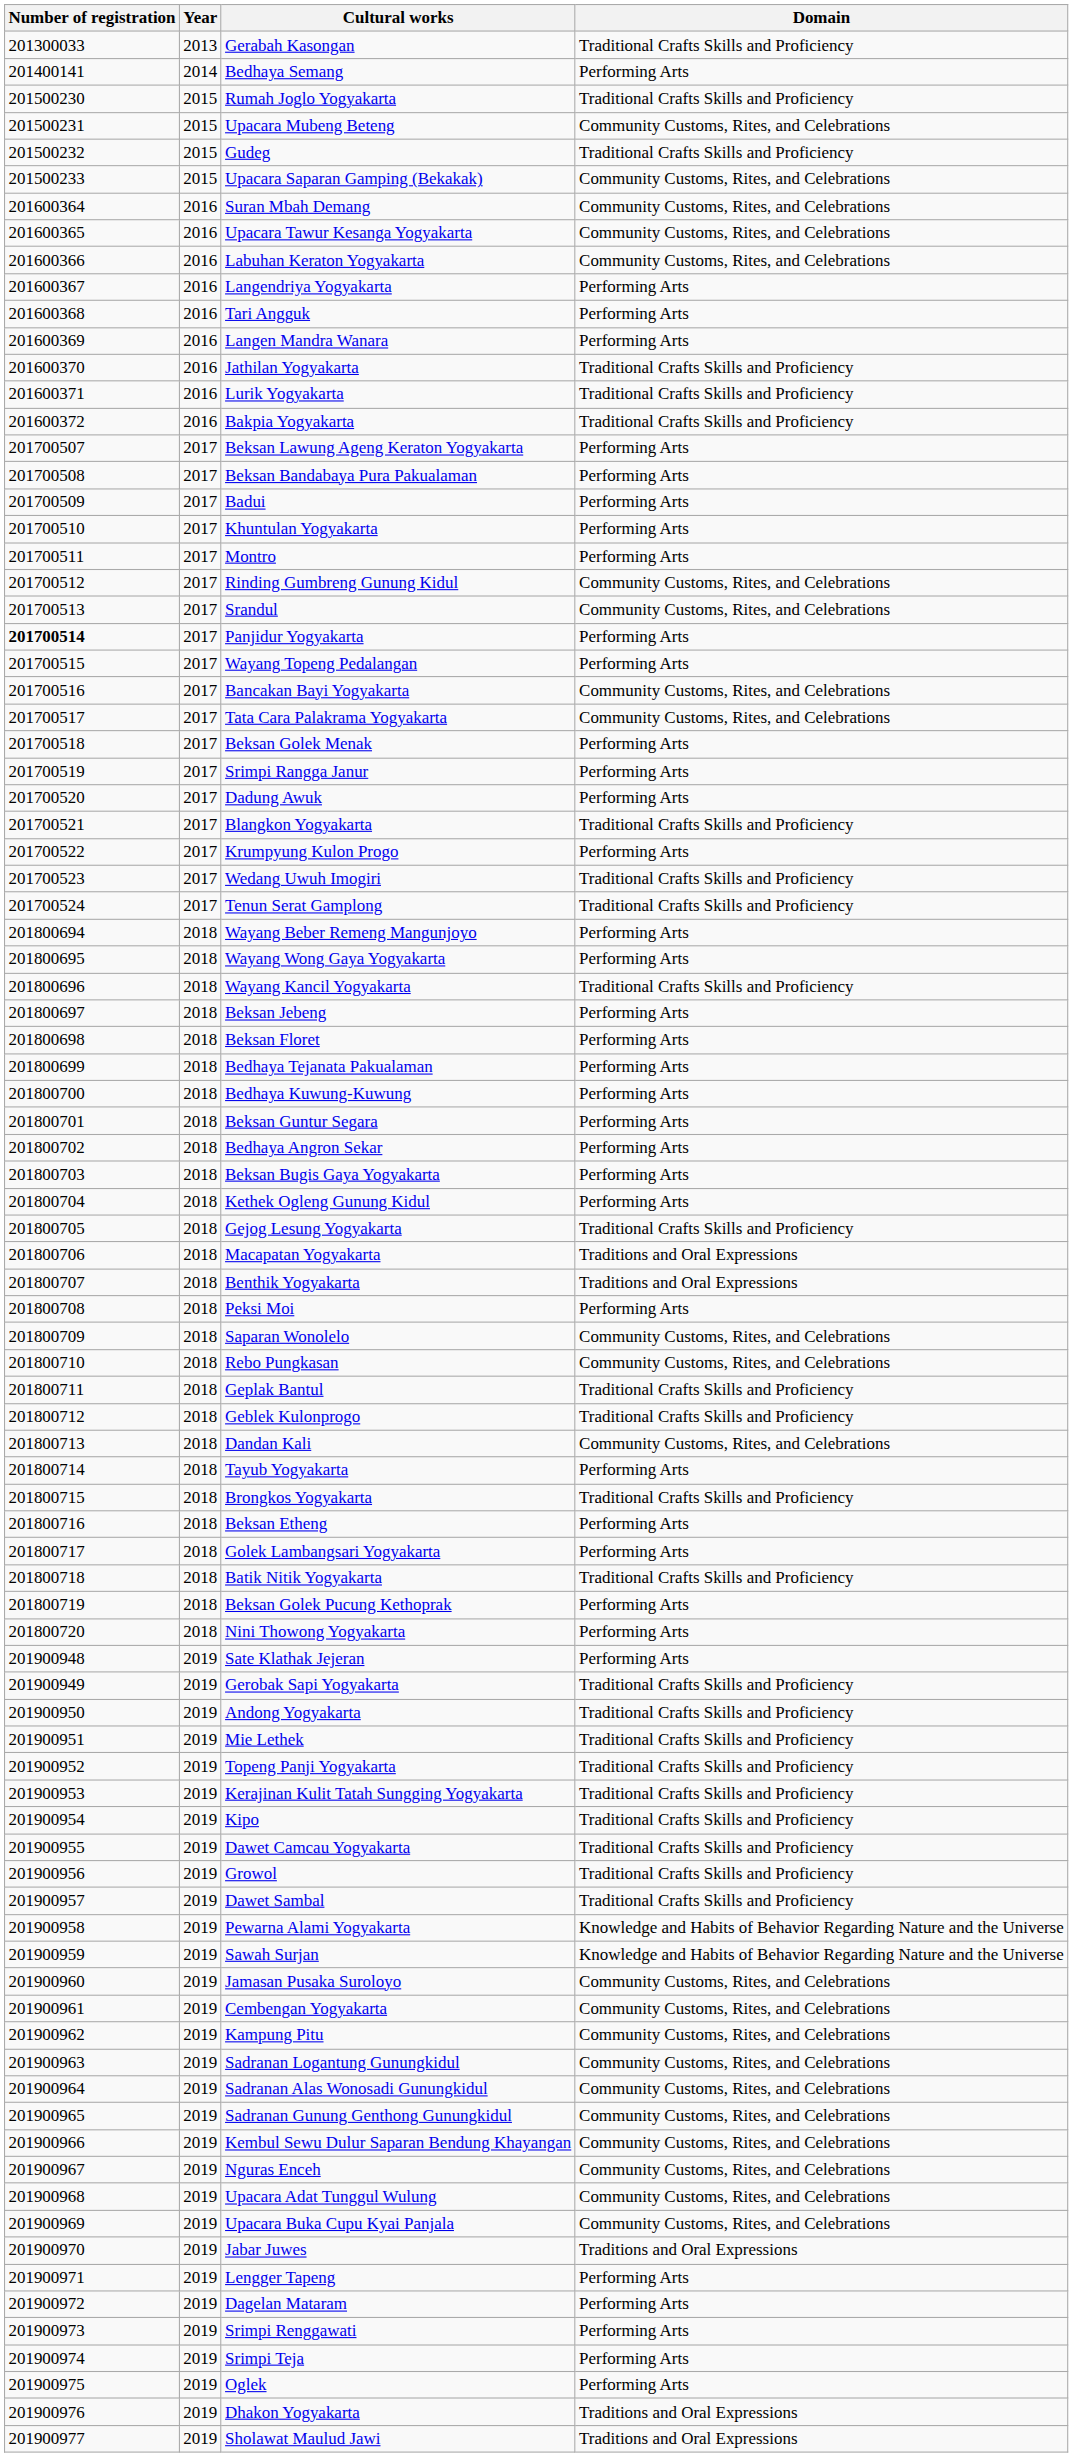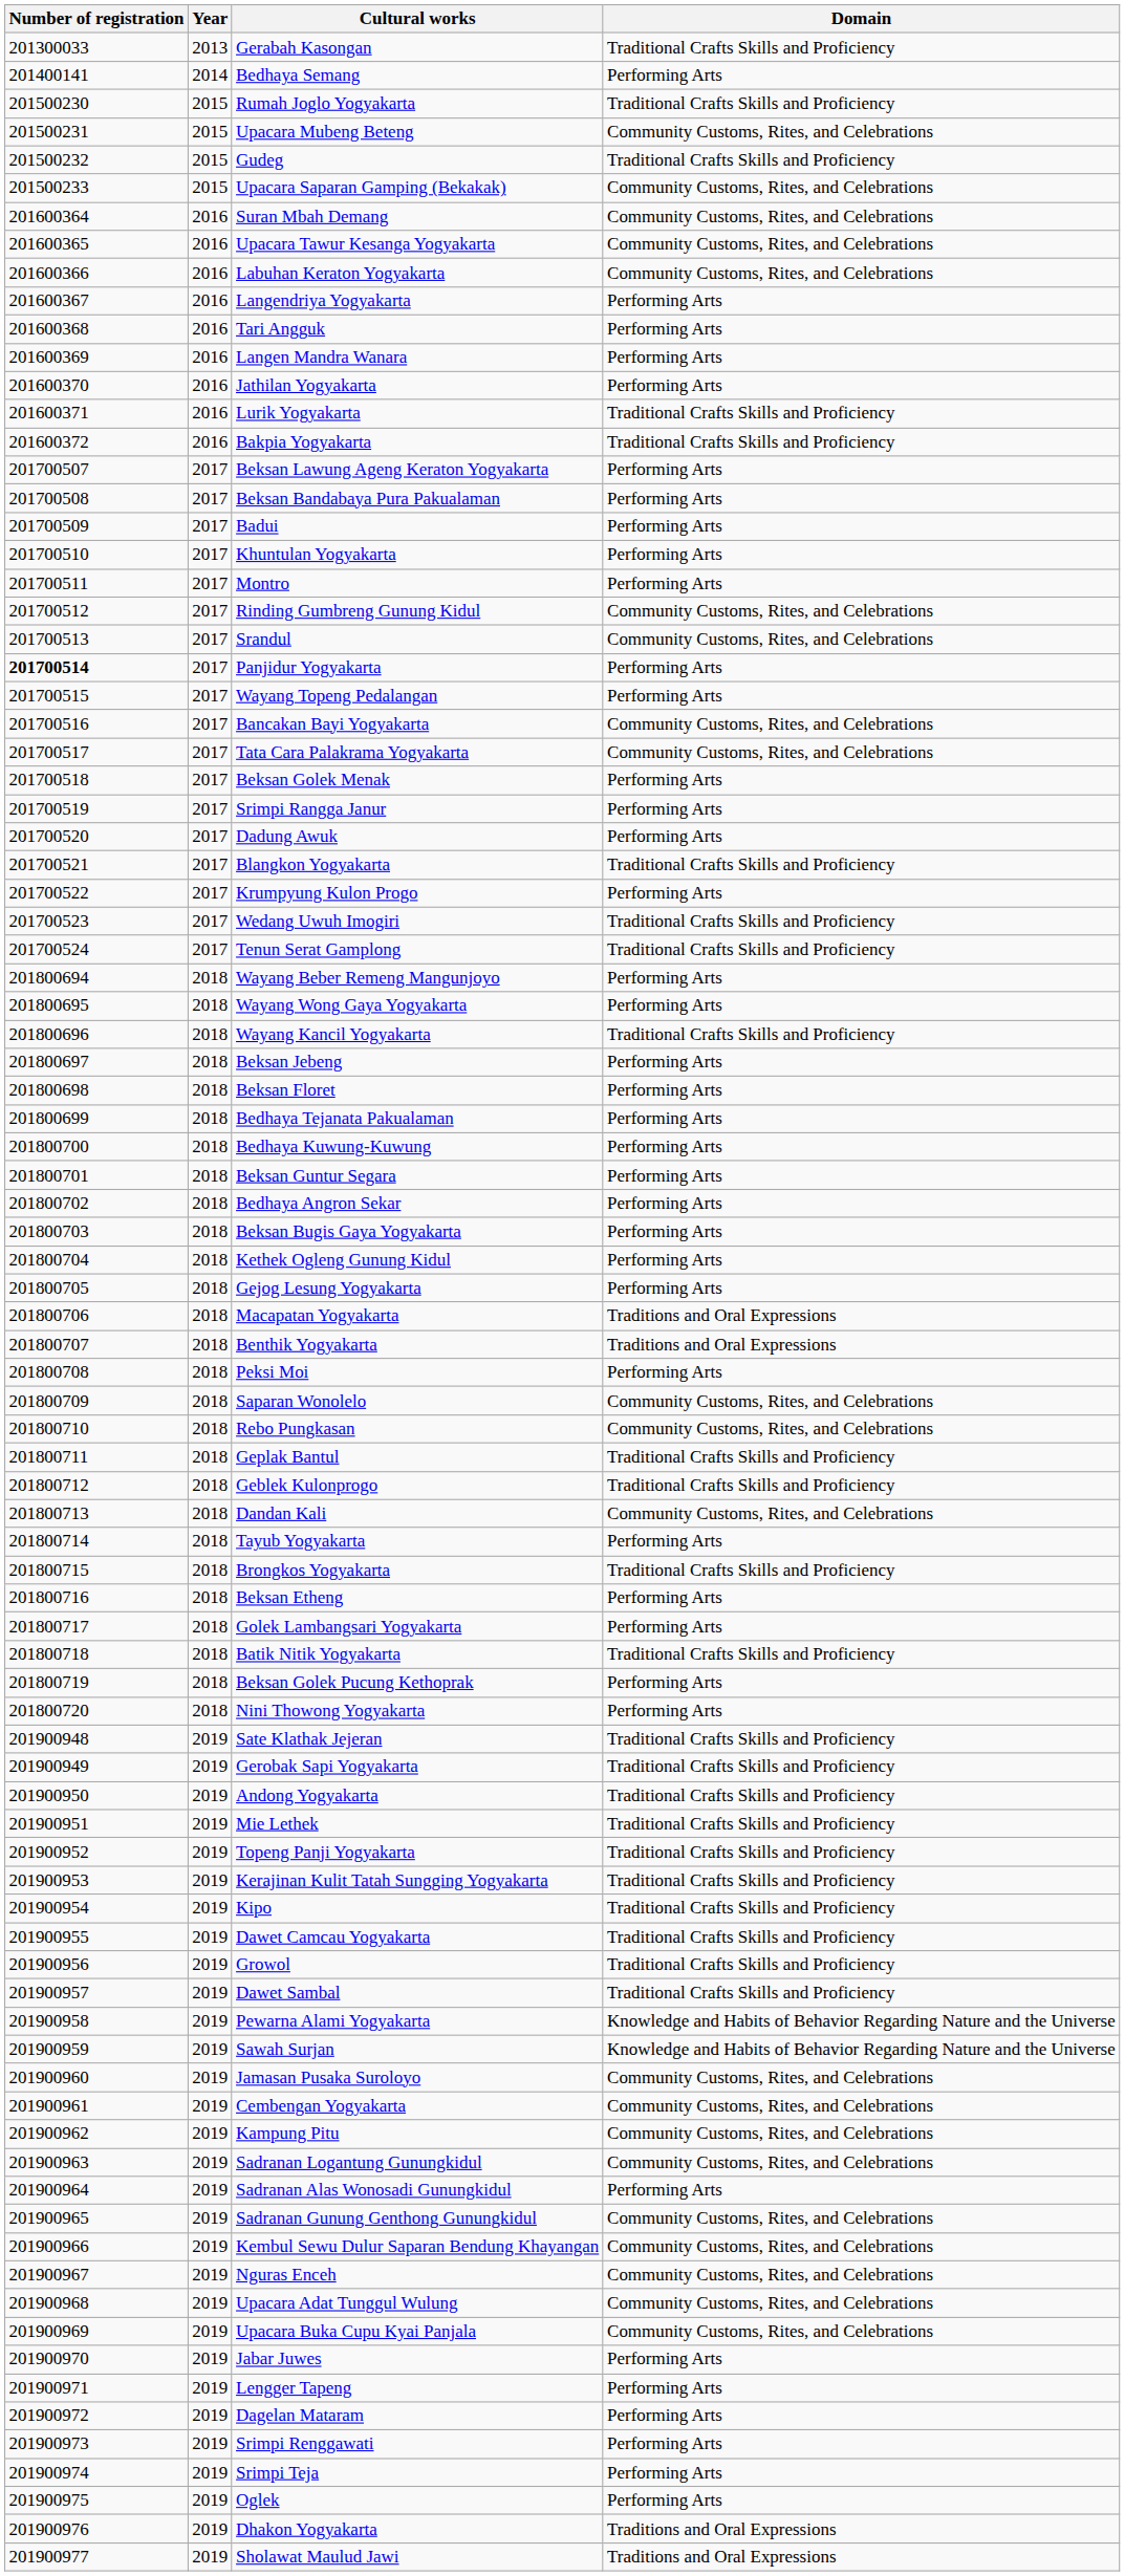 <table class = "wikitable sortable">
 <tr>
 <th>Number of registration</th>
 <th>Year</th>
 <th>Cultural works</th>
 <th>Domain</th>
 </tr>
 <tr>
 <td>201300033</td>
 <td>2013</td>
 <td><a href='#'>Gerabah Kasongan</a></td>
 <td>Traditional Crafts Skills and Proficiency</td>
 </tr>
 <tr>
 <td>201400141</td>
 <td>2014</td>
 <td><a href='#'>Bedhaya Semang</a></td>
 <td>Performing Arts</td>
 </tr>
 <tr>
 <td>201500230</td>
 <td>2015</td>
 <td><a href='#'>Rumah Joglo Yogyakarta</a></td>
 <td>Traditional Crafts Skills and Proficiency</td>
 </tr>
 <tr>
 <td>201500231</td>
 <td>2015</td>
 <td><a href='#'>Upacara Mubeng Beteng</a></td>
 <td>Community Customs, Rites, and Celebrations</td>
 </tr>
 <tr>
 <td>201500232</td>
 <td>2015</td>
 <td><a href='#'>Gudeg</a></td>
 <td>Traditional Crafts Skills and Proficiency</td>
 </tr>
 <tr>
 <td>201500233</td>
 <td>2015</td>
 <td><a href='#'>Upacara Saparan Gamping (Bekakak)</a></td>
 <td>Community Customs, Rites, and Celebrations</td>
 </tr>
 <tr>
 <td>201600364</td>
 <td>2016</td>
 <td><a href='#'>Suran Mbah Demang</a></td>
 <td>Community Customs, Rites, and Celebrations</td>
 </tr>
 <tr>
 <td>201600365</td>
 <td>2016</td>
 <td><a href='#'>Upacara Tawur Kesanga Yogyakarta</a></td>
 <td>Community Customs, Rites, and Celebrations</td>
 </tr>
 <tr>
 <td>201600366</td>
 <td>2016</td>
 <td><a href='#'>Labuhan Keraton Yogyakarta</a></td>
 <td>Community Customs, Rites, and Celebrations</td>
 </tr>
 <tr>
 <td>201600367</td>
 <td>2016</td>
 <td><a href='#'>Langendriya Yogyakarta</a></td>
 <td>Performing Arts</td>
 </tr>
 <tr>
 <td>201600368</td>
 <td>2016</td>
 <td><a href='#'>Tari Angguk</a></td>
 <td>Performing Arts</td>
 </tr>
 <tr>
 <td>201600369</td>
 <td>2016</td>
 <td><a href='#'>Langen Mandra Wanara</a></td>
 <td>Performing Arts</td>
 </tr>
 <tr>
 <td>201600370</td>
 <td>2016</td>
 <td><a href='#'>Jathilan Yogyakarta</a></td>
-<td>Traditional Crafts Skills and Proficiency</td>
+<td>Performing Arts</td>
 </tr>
 <tr>
 <td>201600371</td>
 <td>2016</td>
 <td><a href='#'>Lurik Yogyakarta</a></td>
 <td>Traditional Crafts Skills and Proficiency</td>
 </tr>
 <tr>
 <td>201600372</td>
 <td>2016</td>
 <td><a href='#'>Bakpia Yogyakarta</a></td>
 <td>Traditional Crafts Skills and Proficiency</td>
 </tr>
 <tr>
 <td>201700507</td>
 <td>2017</td>
 <td><a href='#'>Beksan Lawung Ageng Keraton Yogyakarta</a></td>
 <td>Performing Arts</td>
 </tr>
 <tr>
 <td>201700508</td>
 <td>2017</td>
 <td><a href='#'>Beksan Bandabaya Pura Pakualaman</a></td>
 <td>Performing Arts</td>
 </tr>
 <tr>
 <td>201700509</td>
 <td>2017</td>
 <td><a href='#'>Badui</a></td>
 <td>Performing Arts</td>
 </tr>
 <tr>
 <td>201700510</td>
 <td>2017</td>
 <td><a href='#'>Khuntulan Yogyakarta</a></td>
 <td>Performing Arts</td>
 </tr>
 <tr>
 <td>201700511</td>
 <td>2017</td>
 <td><a href='#'>Montro</a></td>
 <td>Performing Arts</td>
 </tr>
 <tr>
 <td>201700512</td>
 <td>2017</td>
 <td><a href='#'>Rinding Gumbreng Gunung Kidul</a></td>
 <td>Community Customs, Rites, and Celebrations</td>
 </tr>
 <tr>
 <td>201700513</td>
 <td>2017</td>
 <td><a href='#'>Srandul</a></td>
 <td>Community Customs, Rites, and Celebrations</td>
 </tr>
 <tr>
 <td><strong>201700514</strong></td>
 <td>2017</td>
 <td><a href='#'>Panjidur Yogyakarta</a></td>
 <td>Performing Arts</td>
 </tr>
 <tr>
 <td>201700515</td>
 <td>2017</td>
 <td><a href='#'>Wayang Topeng Pedalangan</a></td>
 <td>Performing Arts</td>
 </tr>
 <tr>
 <td>201700516</td>
 <td>2017</td>
 <td><a href='#'>Bancakan Bayi Yogyakarta</a></td>
 <td>Community Customs, Rites, and Celebrations</td>
 </tr>
 <tr>
 <td>201700517</td>
 <td>2017</td>
 <td><a href='#'>Tata Cara Palakrama Yogyakarta</a></td>
 <td>Community Customs, Rites, and Celebrations</td>
 </tr>
 <tr>
 <td>201700518</td>
 <td>2017</td>
 <td><a href='#'>Beksan Golek Menak</a></td>
 <td>Performing Arts</td>
 </tr>
 <tr>
 <td>201700519</td>
 <td>2017</td>
 <td><a href='#'>Srimpi Rangga Janur</a></td>
 <td>Performing Arts</td>
 </tr>
 <tr>
 <td>201700520</td>
 <td>2017</td>
 <td><a href='#'>Dadung Awuk</a></td>
 <td>Performing Arts</td>
 </tr>
 <tr>
 <td>201700521</td>
 <td>2017</td>
 <td><a href='#'>Blangkon Yogyakarta</a></td>
 <td>Traditional Crafts Skills and Proficiency</td>
 </tr>
 <tr>
 <td>201700522</td>
 <td>2017</td>
 <td><a href='#'>Krumpyung Kulon Progo</a></td>
 <td>Performing Arts</td>
 </tr>
 <tr>
 <td>201700523</td>
 <td>2017</td>
 <td><a href='#'>Wedang Uwuh Imogiri</a></td>
 <td>Traditional Crafts Skills and Proficiency</td>
 </tr>
 <tr>
 <td>201700524</td>
 <td>2017</td>
 <td><a href='#'>Tenun Serat Gamplong</a></td>
 <td>Traditional Crafts Skills and Proficiency</td>
 </tr>
 <tr>
 <td>201800694</td>
 <td>2018</td>
 <td><a href='#'>Wayang Beber Remeng Mangunjoyo</a></td>
 <td>Performing Arts</td>
 </tr>
 <tr>
 <td>201800695</td>
 <td>2018</td>
 <td><a href='#'>Wayang Wong Gaya Yogyakarta</a></td>
 <td>Performing Arts</td>
 </tr>
 <tr>
 <td>201800696</td>
 <td>2018</td>
 <td><a href='#'>Wayang Kancil Yogyakarta</a></td>
 <td>Traditional Crafts Skills and Proficiency</td>
 </tr>
 <tr>
 <td>201800697</td>
 <td>2018</td>
 <td><a href='#'>Beksan Jebeng</a></td>
 <td>Performing Arts</td>
 </tr>
 <tr>
 <td>201800698</td>
 <td>2018</td>
 <td><a href='#'>Beksan Floret</a></td>
 <td>Performing Arts</td>
 </tr>
 <tr>
 <td>201800699</td>
 <td>2018</td>
 <td><a href='#'>Bedhaya Tejanata Pakualaman</a></td>
 <td>Performing Arts</td>
 </tr>
 <tr>
 <td>201800700</td>
 <td>2018</td>
 <td><a href='#'>Bedhaya Kuwung-Kuwung</a></td>
 <td>Performing Arts</td>
 </tr>
 <tr>
 <td>201800701</td>
 <td>2018</td>
 <td><a href='#'>Beksan Guntur Segara</a></td>
 <td>Performing Arts</td>
 </tr>
 <tr>
 <td>201800702</td>
 <td>2018</td>
 <td><a href='#'>Bedhaya Angron Sekar</a></td>
 <td>Performing Arts</td>
 </tr>
 <tr>
 <td>201800703</td>
 <td>2018</td>
 <td><a href='#'>Beksan Bugis Gaya Yogyakarta</a></td>
 <td>Performing Arts</td>
 </tr>
 <tr>
 <td>201800704</td>
 <td>2018</td>
 <td><a href='#'>Kethek Ogleng Gunung Kidul</a></td>
 <td>Performing Arts</td>
 </tr>
 <tr>
 <td>201800705</td>
 <td>2018</td>
 <td><a href='#'>Gejog Lesung Yogyakarta</a></td>
-<td>Traditional Crafts Skills and Proficiency</td>
+<td>Performing Arts</td>
 </tr>
 <tr>
 <td>201800706</td>
 <td>2018</td>
 <td><a href='#'>Macapatan Yogyakarta</a></td>
 <td>Traditions and Oral Expressions</td>
 </tr>
 <tr>
 <td>201800707</td>
 <td>2018</td>
 <td><a href='#'>Benthik Yogyakarta</a></td>
 <td>Traditions and Oral Expressions</td>
 </tr>
 <tr>
 <td>201800708</td>
 <td>2018</td>
 <td><a href='#'>Peksi Moi</a></td>
 <td>Performing Arts</td>
 </tr>
 <tr>
 <td>201800709</td>
 <td>2018</td>
 <td><a href='#'>Saparan Wonolelo</a></td>
 <td>Community Customs, Rites, and Celebrations</td>
 </tr>
 <tr>
 <td>201800710</td>
 <td>2018</td>
 <td><a href='#'>Rebo Pungkasan</a></td>
 <td>Community Customs, Rites, and Celebrations</td>
 </tr>
 <tr>
 <td>201800711</td>
 <td>2018</td>
 <td><a href='#'>Geplak Bantul</a></td>
 <td>Traditional Crafts Skills and Proficiency</td>
 </tr>
 <tr>
 <td>201800712</td>
 <td>2018</td>
 <td><a href='#'>Geblek Kulonprogo</a></td>
 <td>Traditional Crafts Skills and Proficiency</td>
 </tr>
 <tr>
 <td>201800713</td>
 <td>2018</td>
 <td><a href='#'>Dandan Kali</a></td>
 <td>Community Customs, Rites, and Celebrations</td>
 </tr>
 <tr>
 <td>201800714</td>
 <td>2018</td>
 <td><a href='#'>Tayub Yogyakarta</a></td>
 <td>Performing Arts</td>
 </tr>
 <tr>
 <td>201800715</td>
 <td>2018</td>
 <td><a href='#'>Brongkos Yogyakarta</a></td>
 <td>Traditional Crafts Skills and Proficiency</td>
 </tr>
 <tr>
 <td>201800716</td>
 <td>2018</td>
 <td><a href='#'>Beksan Etheng</a></td>
 <td>Performing Arts</td>
 </tr>
 <tr>
 <td>201800717</td>
 <td>2018</td>
 <td><a href='#'>Golek Lambangsari Yogyakarta</a></td>
 <td>Performing Arts</td>
 </tr>
 <tr>
 <td>201800718</td>
 <td>2018</td>
 <td><a href='#'>Batik Nitik Yogyakarta</a></td>
 <td>Traditional Crafts Skills and Proficiency</td>
 </tr>
 <tr>
 <td>201800719</td>
 <td>2018</td>
 <td><a href='#'>Beksan Golek Pucung Kethoprak</a></td>
 <td>Performing Arts</td>
 </tr>
 <tr>
 <td>201800720</td>
 <td>2018</td>
 <td><a href='#'>Nini Thowong Yogyakarta</a></td>
 <td>Performing Arts</td>
 </tr>
 <tr>
 <td>201900948</td>
 <td>2019</td>
 <td><a href='#'>Sate Klathak Jejeran</a></td>
-<td>Performing Arts</td>
+<td>Traditional Crafts Skills and Proficiency</td>
 </tr>
 <tr>
 <td>201900949</td>
 <td>2019</td>
 <td><a href='#'>Gerobak Sapi Yogyakarta</a></td>
 <td>Traditional Crafts Skills and Proficiency</td>
 </tr>
 <tr>
 <td>201900950</td>
 <td>2019</td>
 <td><a href='#'>Andong Yogyakarta</a></td>
 <td>Traditional Crafts Skills and Proficiency</td>
 </tr>
 <tr>
 <td>201900951</td>
 <td>2019</td>
 <td><a href='#'>Mie Lethek</a></td>
 <td>Traditional Crafts Skills and Proficiency</td>
 </tr>
 <tr>
 <td>201900952</td>
 <td>2019</td>
 <td><a href='#'>Topeng Panji Yogyakarta</a></td>
 <td>Traditional Crafts Skills and Proficiency</td>
 </tr>
 <tr>
 <td>201900953</td>
 <td>2019</td>
 <td><a href='#'>Kerajinan Kulit Tatah Sungging Yogyakarta</a></td>
 <td>Traditional Crafts Skills and Proficiency</td>
 </tr>
 <tr>
 <td>201900954</td>
 <td>2019</td>
 <td><a href='#'>Kipo</a></td>
 <td>Traditional Crafts Skills and Proficiency</td>
 </tr>
 <tr>
 <td>201900955</td>
 <td>2019</td>
 <td><a href='#'>Dawet Camcau Yogyakarta</a></td>
 <td>Traditional Crafts Skills and Proficiency</td>
 </tr>
 <tr>
 <td>201900956</td>
 <td>2019</td>
 <td><a href='#'>Growol</a></td>
 <td>Traditional Crafts Skills and Proficiency</td>
 </tr>
 <tr>
 <td>201900957</td>
 <td>2019</td>
 <td><a href='#'>Dawet Sambal</a></td>
 <td>Traditional Crafts Skills and Proficiency</td>
 </tr>
 <tr>
 <td>201900958</td>
 <td>2019</td>
 <td><a href='#'>Pewarna Alami Yogyakarta</a></td>
 <td>Knowledge and Habits of Behavior Regarding Nature and the Universe</td>
 </tr>
 <tr>
 <td>201900959</td>
 <td>2019</td>
 <td><a href='#'>Sawah Surjan</a></td>
 <td>Knowledge and Habits of Behavior Regarding Nature and the Universe</td>
 </tr>
 <tr>
 <td>201900960</td>
 <td>2019</td>
 <td><a href='#'>Jamasan Pusaka Suroloyo</a></td>
 <td>Community Customs, Rites, and Celebrations</td>
 </tr>
 <tr>
 <td>201900961</td>
 <td>2019</td>
 <td><a href='#'>Cembengan Yogyakarta</a></td>
 <td>Community Customs, Rites, and Celebrations</td>
 </tr>
 <tr>
 <td>201900962</td>
 <td>2019</td>
 <td><a href='#'>Kampung Pitu</a></td>
 <td>Community Customs, Rites, and Celebrations</td>
 </tr>
 <tr>
 <td>201900963</td>
 <td>2019</td>
 <td><a href='#'>Sadranan Logantung Gunungkidul</a></td>
 <td>Community Customs, Rites, and Celebrations</td>
 </tr>
 <tr>
 <td>201900964</td>
 <td>2019</td>
 <td><a href='#'>Sadranan Alas Wonosadi Gunungkidul</a></td>
-<td>Community Customs, Rites, and Celebrations</td>
+<td>Performing Arts</td>
 </tr>
 <tr>
 <td>201900965</td>
 <td>2019</td>
 <td><a href='#'>Sadranan Gunung Genthong Gunungkidul</a></td>
 <td>Community Customs, Rites, and Celebrations</td>
 </tr>
 <tr>
 <td>201900966</td>
 <td>2019</td>
 <td><a href='#'>Kembul Sewu Dulur Saparan Bendung Khayangan</a></td>
 <td>Community Customs, Rites, and Celebrations</td>
 </tr>
 <tr>
 <td>201900967</td>
 <td>2019</td>
 <td><a href='#'>Nguras Enceh</a></td>
 <td>Community Customs, Rites, and Celebrations</td>
 </tr>
 <tr>
 <td>201900968</td>
 <td>2019</td>
 <td><a href='#'>Upacara Adat Tunggul Wulung</a></td>
 <td>Community Customs, Rites, and Celebrations</td>
 </tr>
 <tr>
 <td>201900969</td>
 <td>2019</td>
 <td><a href='#'>Upacara Buka Cupu Kyai Panjala</a></td>
 <td>Community Customs, Rites, and Celebrations</td>
 </tr>
 <tr>
 <td>201900970</td>
 <td>2019</td>
 <td><a href='#'>Jabar Juwes</a></td>
-<td>Traditions and Oral Expressions</td>
+<td>Performing Arts</td>
 </tr>
 <tr>
 <td>201900971</td>
 <td>2019</td>
 <td><a href='#'>Lengger Tapeng</a></td>
 <td>Performing Arts</td>
 </tr>
 <tr>
 <td>201900972</td>
 <td>2019</td>
 <td><a href='#'>Dagelan Mataram</a></td>
 <td>Performing Arts</td>
 </tr>
 <tr>
 <td>201900973</td>
 <td>2019</td>
 <td><a href='#'>Srimpi Renggawati</a></td>
 <td>Performing Arts</td>
 </tr>
 <tr>
 <td>201900974</td>
 <td>2019</td>
 <td><a href='#'>Srimpi Teja</a></td>
 <td>Performing Arts</td>
 </tr>
 <tr>
 <td>201900975</td>
 <td>2019</td>
 <td><a href='#'>Oglek</a></td>
 <td>Performing Arts</td>
 </tr>
 <tr>
 <td>201900976</td>
 <td>2019</td>
 <td><a href='#'>Dhakon Yogyakarta</a></td>
 <td>Traditions and Oral Expressions</td>
 </tr>
 <tr>
 <td>201900977</td>
 <td>2019</td>
 <td><a href='#'>Sholawat Maulud Jawi</a></td>
 <td>Traditions and Oral Expressions</td>
 </tr>
 </table>
